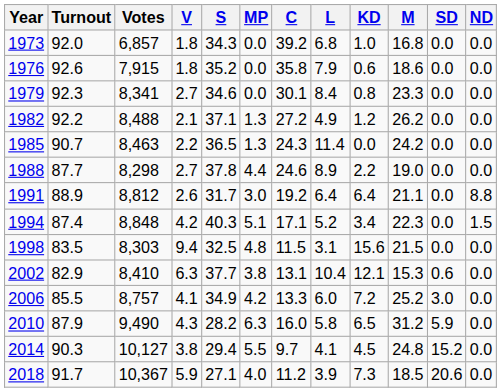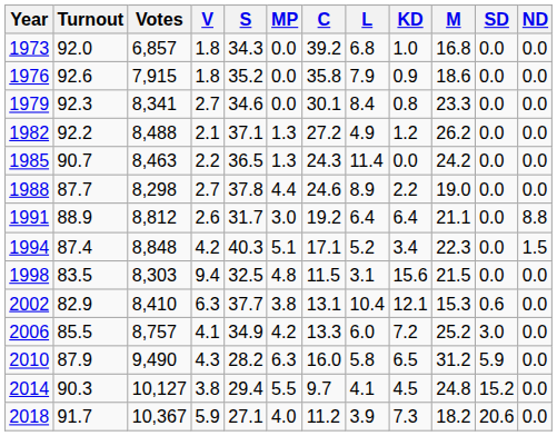 <table class="wikitable sortable" style="font-size: 95%;">
 <tr>
 <th>Year</th>
 <th>Turnout</th>
 <th>Votes</th>
 <th><a href='#'>V</a></th>
 <th><a href='#'>S</a></th>
 <th><a href='#'>MP</a></th>
 <th><a href='#'>C</a></th>
 <th><a href='#'>L</a></th>
 <th><a href='#'>KD</a></th>
 <th><a href='#'>M</a></th>
 <th><a href='#'>SD</a></th>
 <th><a href='#'>ND</a></th>
 </tr>
 <tr>
 <td><a href='#'>1973</a></td>
 <td>92.0</td>
 <td>6,857</td>
 <td>1.8</td>
 <td>34.3</td>
 <td>0.0</td>
 <td>39.2</td>
 <td>6.8</td>
 <td>1.0</td>
 <td>16.8</td>
 <td>0.0</td>
 <td>0.0</td>
 </tr>
 <tr>
 <td><a href='#'>1976</a></td>
 <td>92.6</td>
 <td>7,915</td>
 <td>1.8</td>
 <td>35.2</td>
 <td>0.0</td>
 <td>35.8</td>
 <td>7.9</td>
-<td>0.6</td>
+<td>0.9</td>
 <td>18.6</td>
 <td>0.0</td>
 <td>0.0</td>
 </tr>
 <tr>
 <td><a href='#'>1979</a></td>
 <td>92.3</td>
 <td>8,341</td>
 <td>2.7</td>
 <td>34.6</td>
 <td>0.0</td>
 <td>30.1</td>
 <td>8.4</td>
 <td>0.8</td>
 <td>23.3</td>
 <td>0.0</td>
 <td>0.0</td>
 </tr>
 <tr>
 <td><a href='#'>1982</a></td>
 <td>92.2</td>
 <td>8,488</td>
 <td>2.1</td>
 <td>37.1</td>
 <td>1.3</td>
 <td>27.2</td>
 <td>4.9</td>
 <td>1.2</td>
 <td>26.2</td>
 <td>0.0</td>
 <td>0.0</td>
 </tr>
 <tr>
 <td><a href='#'>1985</a></td>
 <td>90.7</td>
 <td>8,463</td>
 <td>2.2</td>
 <td>36.5</td>
 <td>1.3</td>
 <td>24.3</td>
 <td>11.4</td>
 <td>0.0</td>
 <td>24.2</td>
 <td>0.0</td>
 <td>0.0</td>
 </tr>
 <tr>
 <td><a href='#'>1988</a></td>
 <td>87.7</td>
 <td>8,298</td>
 <td>2.7</td>
 <td>37.8</td>
 <td>4.4</td>
 <td>24.6</td>
 <td>8.9</td>
 <td>2.2</td>
 <td>19.0</td>
 <td>0.0</td>
 <td>0.0</td>
 </tr>
 <tr>
 <td><a href='#'>1991</a></td>
 <td>88.9</td>
 <td>8,812</td>
 <td>2.6</td>
 <td>31.7</td>
 <td>3.0</td>
 <td>19.2</td>
 <td>6.4</td>
 <td>6.4</td>
 <td>21.1</td>
 <td>0.0</td>
 <td>8.8</td>
 </tr>
 <tr>
 <td><a href='#'>1994</a></td>
 <td>87.4</td>
 <td>8,848</td>
 <td>4.2</td>
 <td>40.3</td>
 <td>5.1</td>
 <td>17.1</td>
 <td>5.2</td>
 <td>3.4</td>
 <td>22.3</td>
 <td>0.0</td>
 <td>1.5</td>
 </tr>
 <tr>
 <td><a href='#'>1998</a></td>
 <td>83.5</td>
 <td>8,303</td>
 <td>9.4</td>
 <td>32.5</td>
 <td>4.8</td>
 <td>11.5</td>
 <td>3.1</td>
 <td>15.6</td>
 <td>21.5</td>
 <td>0.0</td>
 <td>0.0</td>
 </tr>
 <tr>
 <td><a href='#'>2002</a></td>
 <td>82.9</td>
 <td>8,410</td>
 <td>6.3</td>
 <td>37.7</td>
 <td>3.8</td>
 <td>13.1</td>
 <td>10.4</td>
 <td>12.1</td>
 <td>15.3</td>
 <td>0.6</td>
 <td>0.0</td>
 </tr>
 <tr>
 <td><a href='#'>2006</a></td>
 <td>85.5</td>
 <td>8,757</td>
 <td>4.1</td>
 <td>34.9</td>
 <td>4.2</td>
 <td>13.3</td>
 <td>6.0</td>
 <td>7.2</td>
 <td>25.2</td>
 <td>3.0</td>
 <td>0.0</td>
 </tr>
 <tr>
 <td><a href='#'>2010</a></td>
 <td>87.9</td>
 <td>9,490</td>
 <td>4.3</td>
 <td>28.2</td>
 <td>6.3</td>
 <td>16.0</td>
 <td>5.8</td>
 <td>6.5</td>
 <td>31.2</td>
 <td>5.9</td>
 <td>0.0</td>
 </tr>
 <tr>
 <td><a href='#'>2014</a></td>
 <td>90.3</td>
 <td>10,127</td>
 <td>3.8</td>
 <td>29.4</td>
 <td>5.5</td>
 <td>9.7</td>
 <td>4.1</td>
 <td>4.5</td>
 <td>24.8</td>
 <td>15.2</td>
 <td>0.0</td>
 </tr>
 <tr>
 <td><a href='#'>2018</a></td>
 <td>91.7</td>
 <td>10,367</td>
 <td>5.9</td>
 <td>27.1</td>
 <td>4.0</td>
 <td>11.2</td>
 <td>3.9</td>
 <td>7.3</td>
-<td>18.5</td>
+<td>18.2</td>
 <td>20.6</td>
 <td>0.0</td>
 </tr>
 </table>
